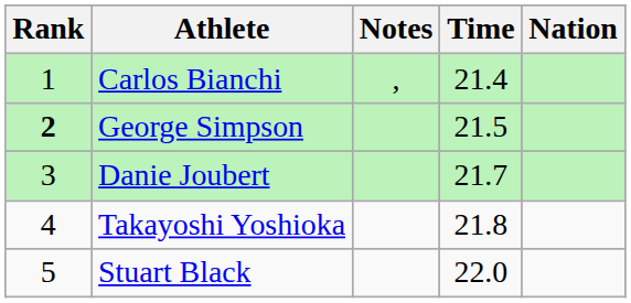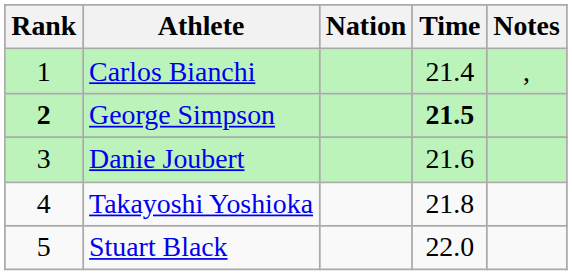 <table class="wikitable sortable" style="text-align:center">
 <tr>
 <th>Rank</th>
 <th>Athlete</th>
+<th>Nation</th>
+<th>Time</th>
 <th>Notes</th>
-<th>Time</th>
-<th>Nation</th>
 </tr>
 <tr bgcolor=bbf3bb>
 <td>1</td>
 <td align=left><a href='#'>Carlos Bianchi</a></td>
+<td align=left></td>
+<td>21.4</td>
 <td>, </td>
-<td>21.4</td>
-<td align=left></td>
 </tr>
 <tr bgcolor=bbf3bb>
 <td><strong>2</strong></td>
 <td align=left><a href='#'>George Simpson</a></td>
+<td align=left></td>
+<td><strong>21.5</strong></td>
 <td></td>
-<td>21.5</td>
-<td align=left></td>
 </tr>
 <tr bgcolor=bbf3bb>
 <td>3</td>
 <td align=left><a href='#'>Danie Joubert</a></td>
+<td align=left></td>
+<td>21.6</td>
 <td></td>
-<td>21.7</td>
-<td align=left></td>
 </tr>
 <tr>
 <td>4</td>
 <td align=left><a href='#'>Takayoshi Yoshioka</a></td>
+<td align=left></td>
+<td>21.8</td>
 <td></td>
-<td>21.8</td>
-<td align=left></td>
 </tr>
 <tr>
 <td>5</td>
 <td align=left><a href='#'>Stuart Black</a></td>
+<td align=left></td>
+<td>22.0</td>
 <td></td>
-<td>22.0</td>
-<td align=left></td>
 </tr>
 </table>
